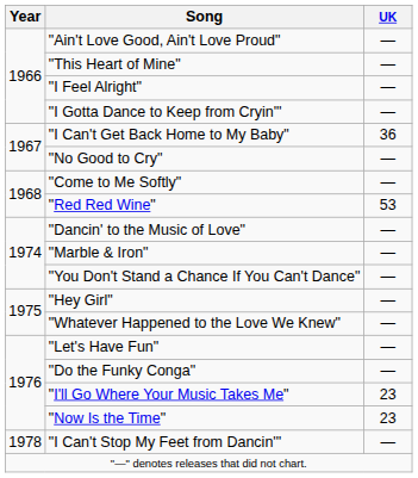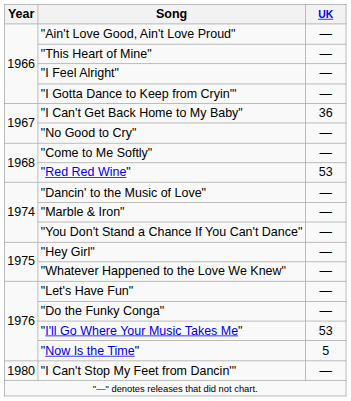 <table class="wikitable">
 <tr>
 <th>Year</th>
 <th>Song</th>
 <th style="width:45px;"><small><a href='#'>UK</a></small><br></th>
 </tr>
 <tr>
 <td rowspan="4">1966</td>
 <td>"Ain't Love Good, Ain't Love Proud"</td>
 <td align=center>—</td>
 </tr>
 <tr>
 <td>"This Heart of Mine"</td>
 <td align=center>—</td>
 </tr>
 <tr>
 <td>"I Feel Alright"</td>
 <td align=center>—</td>
 </tr>
 <tr>
 <td>"I Gotta Dance to Keep from Cryin'"</td>
 <td align=center>—</td>
 </tr>
 <tr>
 <td rowspan="2">1967</td>
 <td>"I Can't Get Back Home to My Baby"</td>
 <td align=center>36</td>
 </tr>
 <tr>
 <td>"No Good to Cry"</td>
 <td align=center>—</td>
 </tr>
 <tr>
 <td rowspan="2">1968</td>
 <td>"Come to Me Softly"</td>
 <td align=center>—</td>
 </tr>
 <tr>
 <td>"<a href='#'>Red Red Wine</a>"</td>
 <td align=center>53</td>
 </tr>
 <tr>
 <td rowspan="3">1974</td>
 <td>"Dancin' to the Music of Love"</td>
 <td align=center>—</td>
 </tr>
 <tr>
 <td>"Marble & Iron"</td>
 <td align=center>—</td>
 </tr>
 <tr>
 <td>"You Don't Stand a Chance If You Can't Dance"</td>
 <td align=center>—</td>
 </tr>
 <tr>
 <td rowspan="2">1975</td>
 <td>"Hey Girl"</td>
 <td align=center>—</td>
 </tr>
 <tr>
 <td>"Whatever Happened to the Love We Knew"</td>
 <td align=center>—</td>
 </tr>
 <tr>
 <td rowspan="4">1976</td>
 <td>"Let's Have Fun"</td>
 <td align=center>—</td>
 </tr>
 <tr>
 <td>"Do the Funky Conga"</td>
 <td align=center>—</td>
 </tr>
 <tr>
 <td>"<a href='#'>I'll Go Where Your Music Takes Me</a>"</td>
-<td align=center>23</td>
+<td align=center>53</td>
 </tr>
 <tr>
 <td>"<a href='#'>Now Is the Time</a>"</td>
-<td align=center>23</td>
+<td align=center>5</td>
 </tr>
 <tr>
-<td rowspan="1">1978</td>
+<td rowspan="1">1980</td>
 <td>"I Can't Stop My Feet from Dancin'"</td>
 <td align=center>—</td>
 </tr>
 <tr>
 <td colspan="7" style="text-align:center; font-size:9pt;">"—" denotes releases that did not chart.</td>
 </tr>
 </table>
